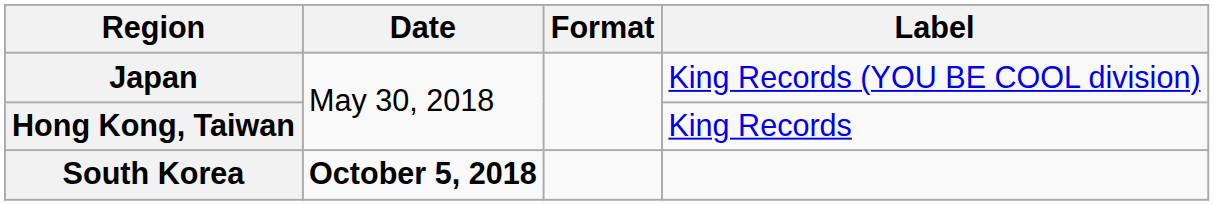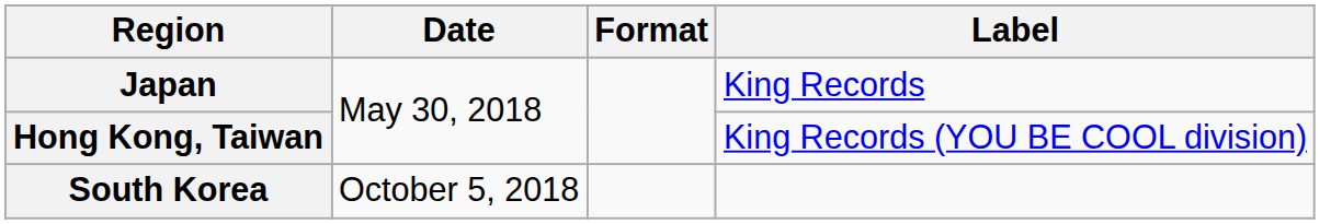 <table class="wikitable plainrowheaders">
 <tr>
 <th>Region</th>
 <th>Date</th>
 <th>Format</th>
 <th>Label</th>
 </tr>
 <tr>
 <th scope="row">Japan</th>
 <td rowspan="2">May 30, 2018</td>
 <td rowspan="2"></td>
+<td><a href='#'>King Records</a></td>
+</tr>
+<tr>
+<th scope="row">Hong Kong, Taiwan</th>
 <td><a href='#'>King Records (YOU BE COOL division)</a></td>
 </tr>
 <tr>
-<th scope="row">Hong Kong, Taiwan</th>
-<td><a href='#'>King Records</a></td>
-</tr>
-<tr>
 <th scope="row">South Korea</th>
-<td><strong>October 5, 2018</strong></td>
+<td>October 5, 2018</td>
 <td></td>
 <td></td>
 </tr>
 </table>
